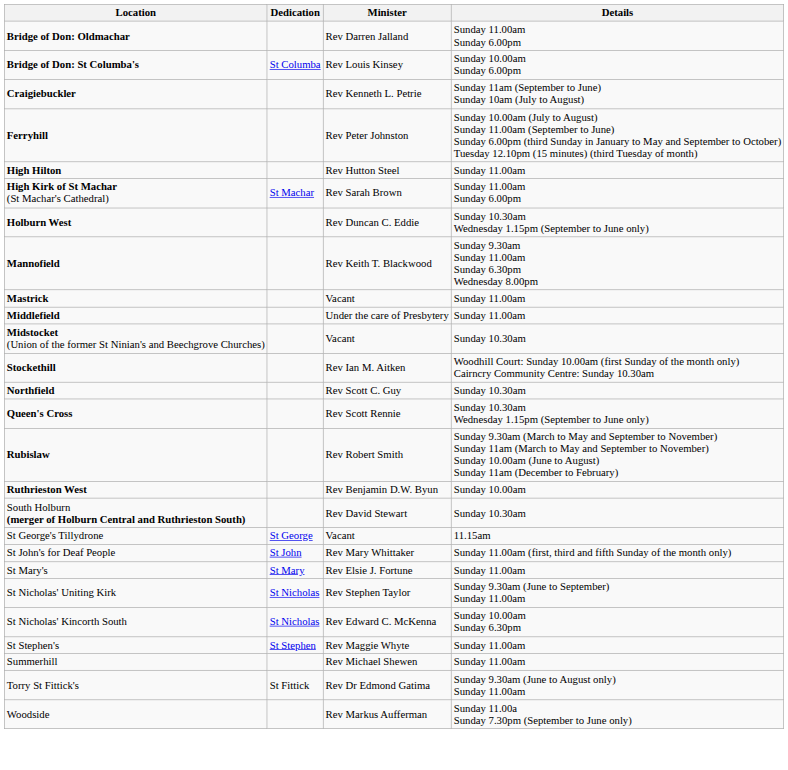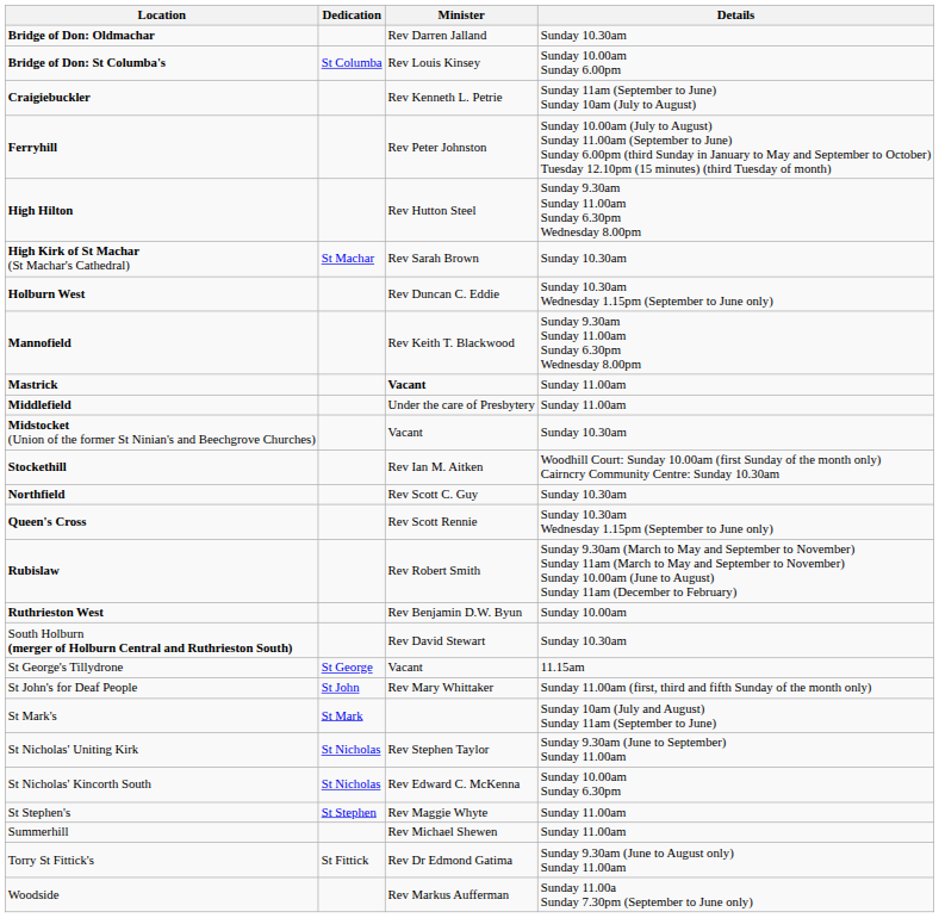 <table class="wikitable">
 <tr>
 <th>Location</th>
 <th>Dedication</th>
 <th>Minister</th>
 <th>Details</th>
 </tr>
 <tr>
 <td><strong>Bridge of Don: Oldmachar</strong></td>
 <td></td>
 <td>Rev Darren Jalland</td>
-<td>Sunday 11.00am<br>Sunday 6.00pm</td>
+<td>Sunday 10.30am</td>
 </tr>
 <tr>
 <td><strong>Bridge of Don: St Columba's</strong></td>
 <td><a href='#'>St Columba</a></td>
 <td>Rev Louis Kinsey</td>
 <td>Sunday 10.00am<br>Sunday 6.00pm</td>
 </tr>
 <tr>
 <td><strong>Craigiebuckler</strong></td>
 <td></td>
 <td>Rev Kenneth L. Petrie</td>
 <td>Sunday 11am (September to June)<br>Sunday 10am (July to August)</td>
 </tr>
 <tr>
 <td><strong>Ferryhill</strong></td>
 <td></td>
 <td>Rev Peter Johnston</td>
 <td>Sunday 10.00am (July to August)<br>Sunday 11.00am (September to June)<br>Sunday 6.00pm (third Sunday in January to May and September to October)<br>Tuesday 12.10pm (15 minutes) (third Tuesday of month)</td>
 </tr>
 <tr>
 <td><strong>High Hilton</strong></td>
 <td></td>
 <td>Rev Hutton Steel</td>
-<td>Sunday 11.00am</td>
+<td>Sunday 9.30am<br>Sunday 11.00am<br>Sunday 6.30pm<br>Wednesday 8.00pm</td>
 </tr>
 <tr>
 <td><strong>High Kirk of St Machar</strong><br>(St Machar's Cathedral)</td>
 <td><a href='#'>St Machar</a></td>
 <td>Rev Sarah Brown</td>
-<td>Sunday 11.00am<br>Sunday 6.00pm</td>
+<td>Sunday 10.30am</td>
 </tr>
 <tr>
 <td><strong>Holburn West</strong></td>
 <td></td>
 <td>Rev Duncan C. Eddie</td>
 <td>Sunday 10.30am<br>Wednesday 1.15pm (September to June only)</td>
 </tr>
 <tr>
 <td><strong>Mannofield</strong></td>
 <td></td>
 <td>Rev Keith T. Blackwood</td>
 <td>Sunday 9.30am<br>Sunday 11.00am<br>Sunday 6.30pm<br>Wednesday 8.00pm</td>
 </tr>
 <tr>
 <td><strong>Mastrick</strong></td>
 <td></td>
-<td>Vacant</td>
+<td><strong>Vacant</strong></td>
 <td>Sunday 11.00am</td>
 </tr>
 <tr>
 <td><strong>Middlefield</strong></td>
 <td></td>
 <td>Under the care of Presbytery</td>
 <td>Sunday 11.00am</td>
 </tr>
 <tr>
 <td><strong>Midstocket</strong><br>(Union of the former St Ninian's and Beechgrove Churches)</td>
 <td></td>
 <td>Vacant</td>
 <td>Sunday 10.30am</td>
 </tr>
 <tr>
 <td><strong>Stockethill</strong></td>
 <td></td>
 <td>Rev Ian M. Aitken</td>
 <td>Woodhill Court: Sunday 10.00am (first Sunday of the month only)<br>Cairncry Community Centre: Sunday 10.30am</td>
 </tr>
 <tr>
 <td><strong>Northfield</strong></td>
 <td></td>
 <td>Rev Scott C. Guy</td>
 <td>Sunday 10.30am</td>
 </tr>
 <tr>
 <td><strong>Queen's Cross</strong></td>
 <td></td>
 <td>Rev Scott Rennie</td>
 <td>Sunday 10.30am<br>Wednesday 1.15pm (September to June only)</td>
 </tr>
 <tr>
 <td><strong>Rubislaw</strong></td>
 <td></td>
 <td>Rev Robert Smith</td>
 <td>Sunday 9.30am (March to May and September to November)<br>Sunday 11am (March to May and September to November)<br>Sunday 10.00am (June to August)<br>Sunday 11am (December to February)</td>
 </tr>
 <tr>
 <td><strong>Ruthrieston West<em></td>
 <td></td>
 <td>Rev Benjamin D.W. Byun</td>
 <td>Sunday 10.00am</td>
 </tr>
 <tr>
 <td></strong>South Holburn<strong><br>(merger of Holburn Central and Ruthrieston South)</td>
 <td></td>
 <td>Rev David Stewart</td>
 <td>Sunday 10.30am</td>
 </tr>
 <tr>
 <td></strong>St George's Tillydrone<strong></td>
 <td><a href='#'>St George</a></td>
 <td>Vacant</td>
 <td>11.15am</td>
 </tr>
 <tr>
 <td></strong>St John's for Deaf People<strong></td>
 <td><a href='#'>St John</a></td>
 <td>Rev Mary Whittaker</td>
 <td>Sunday 11.00am (first, third and fifth Sunday of the month only)</td>
 </tr>
 <tr>
-<td></strong>St Mary's<strong></td>
-<td><a href='#'>St Mary</a></td>
-<td>Rev Elsie J. Fortune</td>
-<td>Sunday 11.00am</td>
+<td></strong>St Mark's<strong></td>
+<td><a href='#'>St Mark</a></td>
+<td></td>
+<td>Sunday 10am (July and August)<br>Sunday 11am (September to June)</td>
 </tr>
 <tr>
 <td></strong>St Nicholas' Uniting Kirk<strong></td>
 <td><a href='#'>St Nicholas</a></td>
 <td>Rev Stephen Taylor</td>
 <td>Sunday 9.30am (June to September)<br>Sunday 11.00am</td>
 </tr>
 <tr>
 <td></strong>St Nicholas' Kincorth South<strong></td>
 <td><a href='#'>St Nicholas</a></td>
 <td>Rev Edward C. McKenna</td>
 <td>Sunday 10.00am<br>Sunday 6.30pm</td>
 </tr>
 <tr>
 <td></strong>St Stephen's<strong></td>
 <td><a href='#'>St Stephen</a></td>
 <td>Rev Maggie Whyte</td>
 <td>Sunday 11.00am</td>
 </tr>
 <tr>
 <td></strong>Summerhill<strong></td>
 <td></td>
 <td>Rev Michael Shewen</td>
 <td>Sunday 11.00am</td>
 </tr>
 <tr>
 <td></strong>Torry St Fittick's<strong></td>
 <td>St Fittick</td>
 <td>Rev Dr Edmond Gatima</td>
 <td>Sunday 9.30am (June to August only)<br>Sunday 11.00am</td>
 </tr>
 <tr>
 <td></strong>Woodside<strong></td>
 <td></td>
 <td>Rev Markus Aufferman</td>
 <td>Sunday 11.00a<br>Sunday 7.30pm (September to June only)</td>
 </tr>
 </table>
